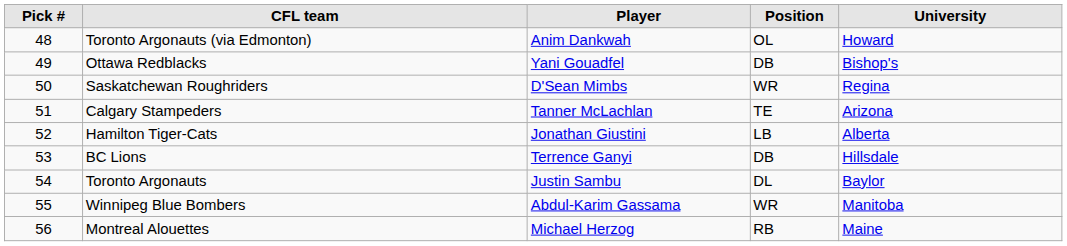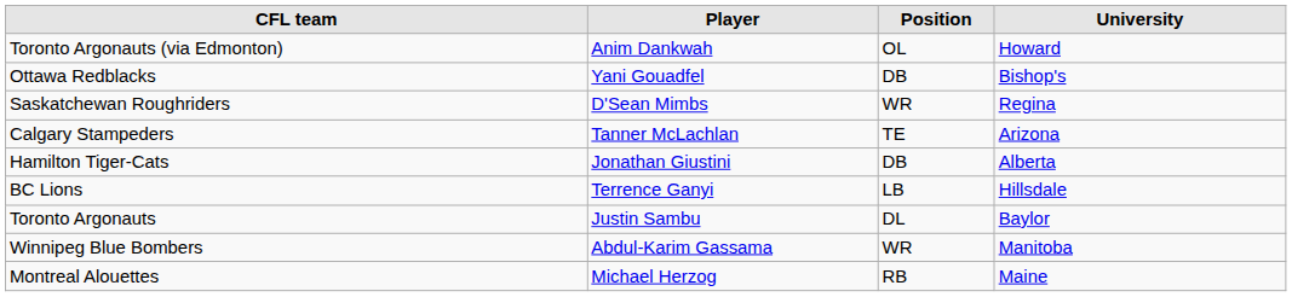 <table class="wikitable" style="width: 90%">
 <tr>
-<th style="background:#E5E5E5;" width=7%>Pick #</th>
 <th width=40% style="background:#E5E5E5;">CFL team</th>
 <th width=20% style="background:#E5E5E5;">Player</th>
 <th width=8% style="background:#E5E5E5;">Position</th>
 <th width=20% style="background:#E5E5E5;">University</th>
 </tr>
 <tr>
-<td align=center>48</td>
 <td>Toronto Argonauts (via Edmonton)</td>
 <td><a href='#'>Anim Dankwah</a></td>
 <td>OL</td>
 <td><a href='#'>Howard</a></td>
 </tr>
 <tr>
-<td align=center>49</td>
 <td>Ottawa Redblacks</td>
 <td><a href='#'>Yani Gouadfel</a></td>
 <td>DB</td>
 <td><a href='#'>Bishop's</a></td>
 </tr>
 <tr>
-<td align=center>50</td>
 <td>Saskatchewan Roughriders</td>
 <td><a href='#'>D'Sean Mimbs</a></td>
 <td>WR</td>
 <td><a href='#'>Regina</a></td>
 </tr>
 <tr>
-<td align=center>51</td>
 <td>Calgary Stampeders</td>
 <td><a href='#'>Tanner McLachlan</a></td>
 <td>TE</td>
 <td><a href='#'>Arizona</a></td>
 </tr>
 <tr>
-<td align=center>52</td>
 <td>Hamilton Tiger-Cats</td>
 <td><a href='#'>Jonathan Giustini</a></td>
-<td>LB</td>
+<td>DB</td>
 <td><a href='#'>Alberta</a></td>
 </tr>
 <tr>
-<td align=center>53</td>
 <td>BC Lions</td>
 <td><a href='#'>Terrence Ganyi</a></td>
-<td>DB</td>
+<td>LB</td>
 <td><a href='#'>Hillsdale</a></td>
 </tr>
 <tr>
-<td align=center>54</td>
 <td>Toronto Argonauts</td>
 <td><a href='#'>Justin Sambu</a></td>
 <td>DL</td>
 <td><a href='#'>Baylor</a></td>
 </tr>
 <tr>
-<td align=center>55</td>
 <td>Winnipeg Blue Bombers</td>
 <td><a href='#'>Abdul-Karim Gassama</a></td>
 <td>WR</td>
 <td><a href='#'>Manitoba</a></td>
 </tr>
 <tr>
-<td align=center>56</td>
 <td>Montreal Alouettes</td>
 <td><a href='#'>Michael Herzog</a></td>
 <td>RB</td>
 <td><a href='#'>Maine</a></td>
 </tr>
 </table>
